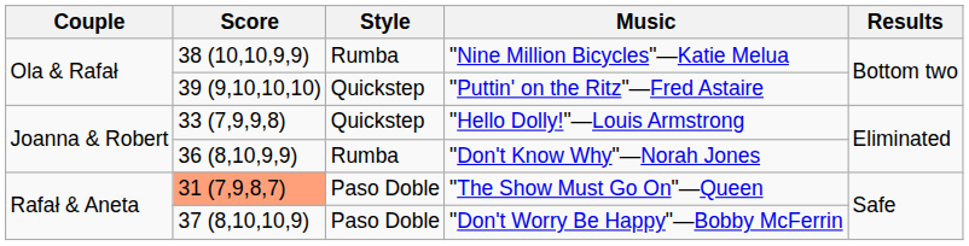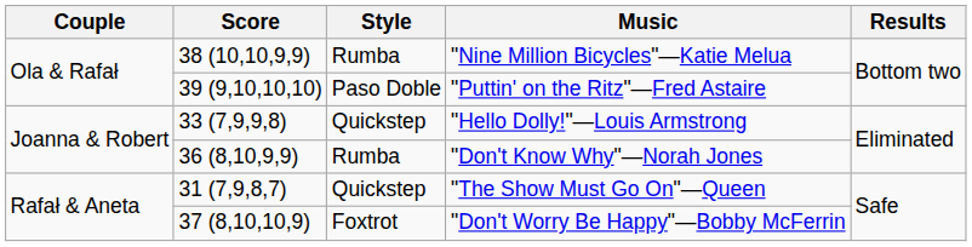 <table class="wikitable">
 <tr>
 <th>Couple</th>
 <th>Score</th>
 <th>Style</th>
 <th>Music</th>
 <th>Results</th>
 </tr>
 <tr>
 <td rowspan=2>Ola & Rafał</td>
 <td>38 (10,10,9,9)</td>
 <td>Rumba</td>
 <td>"<a href='#'>Nine Million Bicycles</a>"—<a href='#'>Katie Melua</a></td>
 <td rowspan=2>Bottom two</td>
 </tr>
 <tr>
 <td>39 (9,10,10,10)</td>
-<td>Quickstep</td>
+<td>Paso Doble</td>
 <td>"<a href='#'>Puttin' on the Ritz</a>"—<a href='#'>Fred Astaire</a></td>
 </tr>
 <tr>
 <td rowspan=2>Joanna & Robert</td>
 <td>33 (7,9,9,8)</td>
 <td>Quickstep</td>
 <td>"<a href='#'>Hello Dolly!</a>"—<a href='#'>Louis Armstrong</a></td>
 <td rowspan=2>Eliminated</td>
 </tr>
 <tr>
 <td>36 (8,10,9,9)</td>
 <td>Rumba</td>
 <td>"<a href='#'>Don't Know Why</a>"—<a href='#'>Norah Jones</a></td>
 </tr>
 <tr>
 <td rowspan=2>Rafał & Aneta</td>
-<td style="background: lightsalmon;">31 (7,9,8,7)</td>
-<td>Paso Doble</td>
+<td>31 (7,9,8,7)</td>
+<td>Quickstep</td>
 <td>"<a href='#'>The Show Must Go On</a>"—<a href='#'>Queen</a></td>
 <td rowspan=2>Safe</td>
 </tr>
 <tr>
 <td>37 (8,10,10,9)</td>
-<td>Paso Doble</td>
+<td>Foxtrot</td>
 <td>"<a href='#'>Don't Worry Be Happy</a>"—<a href='#'>Bobby McFerrin</a></td>
 </tr>
 </table>
